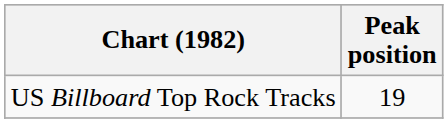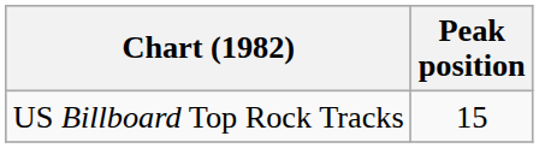 <table class="wikitable sortable">
 <tr>
 <th>Chart (1982)</th>
 <th>Peak<br>position</th>
 </tr>
 <tr>
 <td>US <em>Billboard</em> Top Rock Tracks</td>
-<td style="text-align:center;">19</td>
+<td style="text-align:center;">15</td>
 </tr>
 </table>
